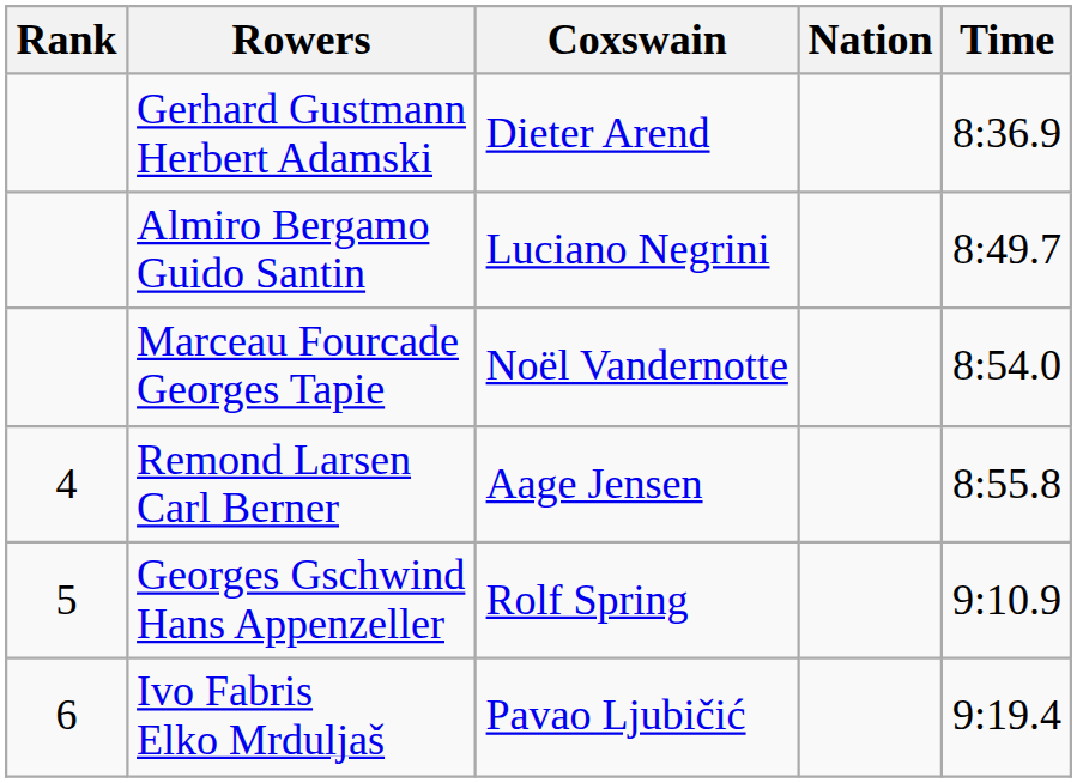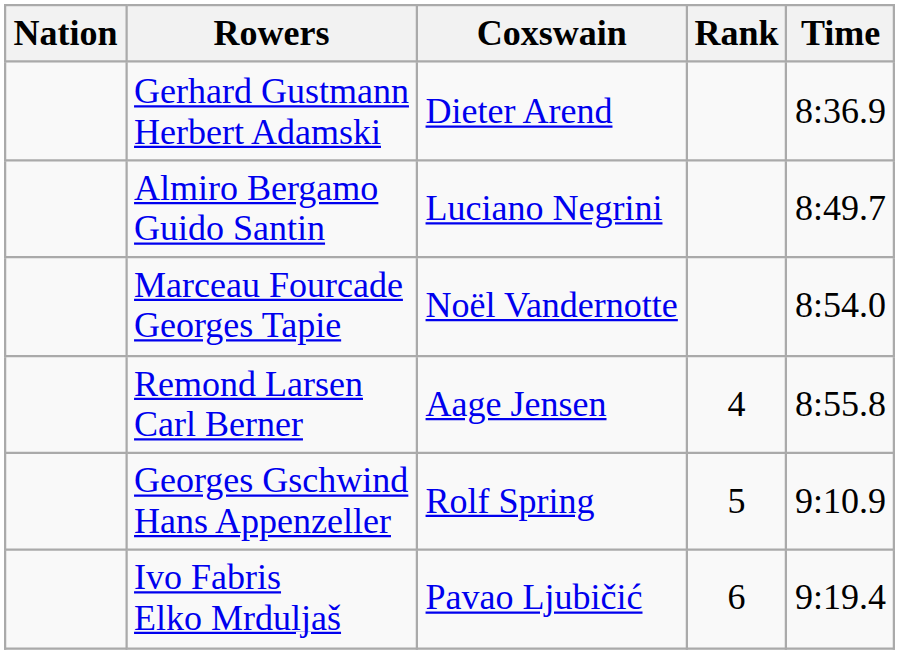 <table class="wikitable sortable" style="text-align:center">
 <tr>
-<th>Rank</th>
+<th>Nation</th>
 <th>Rowers</th>
 <th>Coxswain</th>
-<th>Nation</th>
+<th>Rank</th>
 <th>Time</th>
 </tr>
 <tr>
-<td></td>
+<td align=left></td>
 <td align=left><a href='#'>Gerhard Gustmann</a><br><a href='#'>Herbert Adamski</a></td>
 <td align=left><a href='#'>Dieter Arend</a></td>
-<td align=left></td>
+<td></td>
 <td>8:36.9</td>
 </tr>
 <tr>
-<td></td>
+<td align=left></td>
 <td align=left><a href='#'>Almiro Bergamo</a><br><a href='#'>Guido Santin</a></td>
 <td align=left><a href='#'>Luciano Negrini</a></td>
-<td align=left></td>
+<td></td>
 <td>8:49.7</td>
 </tr>
 <tr>
-<td></td>
+<td align=left></td>
 <td align=left><a href='#'>Marceau Fourcade</a><br><a href='#'>Georges Tapie</a></td>
 <td align=left><a href='#'>Noël Vandernotte</a></td>
-<td align=left></td>
+<td></td>
 <td>8:54.0</td>
 </tr>
 <tr>
-<td>4</td>
+<td align=left></td>
 <td align=left><a href='#'>Remond Larsen</a><br><a href='#'>Carl Berner</a></td>
 <td align=left><a href='#'>Aage Jensen</a></td>
-<td align=left></td>
+<td>4</td>
 <td>8:55.8</td>
 </tr>
 <tr>
-<td>5</td>
+<td align=left></td>
 <td align=left><a href='#'>Georges Gschwind</a><br><a href='#'>Hans Appenzeller</a></td>
 <td align=left><a href='#'>Rolf Spring</a></td>
-<td align=left></td>
+<td>5</td>
 <td>9:10.9</td>
 </tr>
 <tr>
-<td>6</td>
+<td align=left></td>
 <td align=left><a href='#'>Ivo Fabris</a><br><a href='#'>Elko Mrduljaš</a></td>
 <td align=left><a href='#'>Pavao Ljubičić</a></td>
-<td align=left></td>
+<td>6</td>
 <td>9:19.4</td>
 </tr>
 </table>
